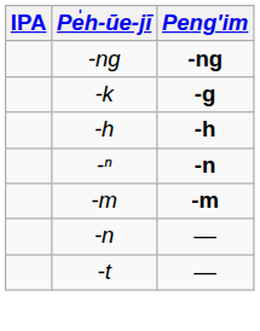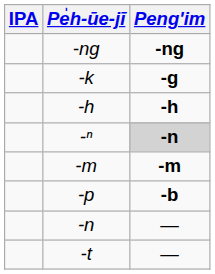 <table class="wikitable" style="text-align:center;">
 <tr>
 <th><a href='#'>IPA</a></th>
 <th><em><a href='#'>Pe̍h-ūe-jī</a></em></th>
 <th><em><a href='#'>Peng'im</a></em></th>
 </tr>
 <tr>
 <td></td>
 <td><em>-ng</em></td>
 <td><strong>-ng</strong></td>
 </tr>
 <tr>
 <td></td>
 <td><em>-k</em></td>
 <td><strong>-g</strong></td>
 </tr>
 <tr>
 <td></td>
 <td><em>-h</em></td>
 <td><strong>-h</strong></td>
 </tr>
 <tr>
 <td></td>
 <td><em>-ⁿ</em></td>
-<td><strong>-n</strong></td>
+<td style="background: lightgrey;"><strong>-n</strong></td>
 </tr>
 <tr>
 <td></td>
 <td><em>-m</em></td>
 <td><strong>-m</strong></td>
+</tr>
+<tr>
+<td></td>
+<td><em>-p</em></td>
+<td><strong>-b</strong></td>
 </tr>
 <tr>
 <td></td>
 <td><em>-n</em></td>
 <td>—</td>
 </tr>
 <tr>
 <td></td>
 <td><em>-t</em></td>
 <td>—</td>
 </tr>
 </table>
